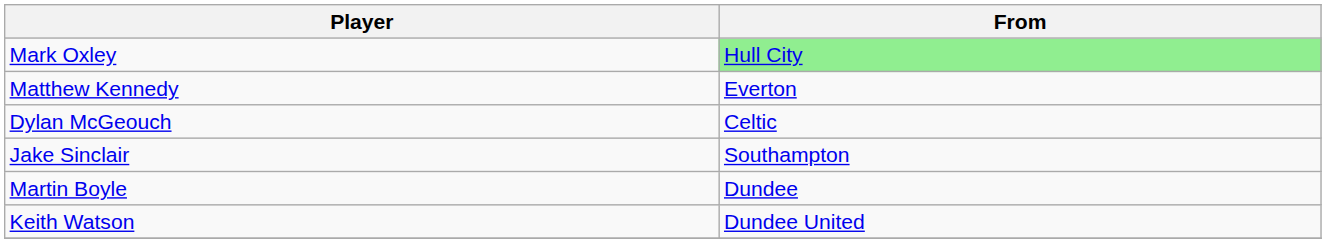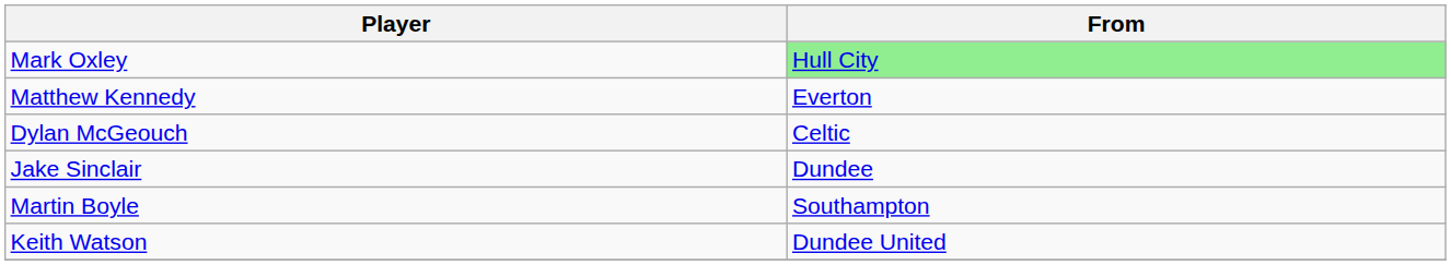 <table class="wikitable" style="text-align:center; font-size:95%;width:75%; text-align:left">
 <tr>
 <th>Player</th>
 <th>From</th>
 </tr>
 <tr>
 <td> <a href='#'>Mark Oxley</a></td>
 <td style="background: lightgreen;"> <a href='#'>Hull City</a></td>
 </tr>
 <tr>
 <td> <a href='#'>Matthew Kennedy</a></td>
 <td> <a href='#'>Everton</a></td>
 </tr>
 <tr>
 <td> <a href='#'>Dylan McGeouch</a></td>
 <td> <a href='#'>Celtic</a></td>
 </tr>
 <tr>
 <td> <a href='#'>Jake Sinclair</a></td>
-<td> <a href='#'>Southampton</a></td>
+<td> <a href='#'>Dundee</a></td>
 </tr>
 <tr>
 <td> <a href='#'>Martin Boyle</a></td>
-<td> <a href='#'>Dundee</a></td>
+<td> <a href='#'>Southampton</a></td>
 </tr>
 <tr>
 <td> <a href='#'>Keith Watson</a></td>
 <td> <a href='#'>Dundee United</a></td>
 </tr>
 <tr>
 </tr>
 </table>
